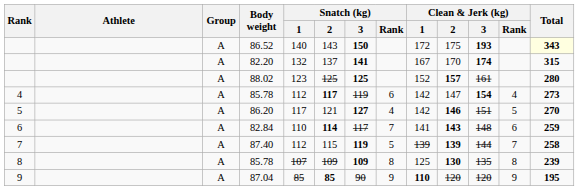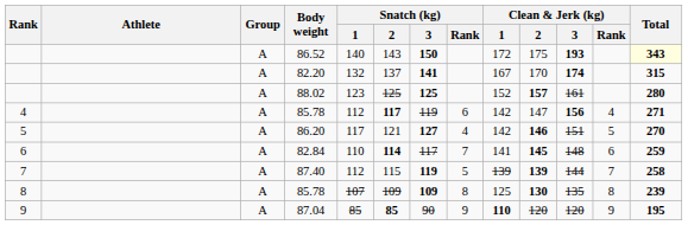 <table class = "wikitable" style="text-align:center;">
 <tr>
 <th rowspan=2 width=40>Rank</th>
 <th rowspan=2 width=250>Athlete</th>
 <th rowspan=2 width=50>Group</th>
 <th rowspan=2 width=60>Body weight</th>
 <th colspan=4>Snatch (kg)</th>
 <th colspan=4>Clean & Jerk (kg)</th>
 <th rowspan=2 width=60>Total</th>
 </tr>
 <tr>
 <th width=40>1</th>
 <th width=40>2</th>
 <th width=40>3</th>
 <th width=40>Rank</th>
 <th width=40>1</th>
 <th width=40>2</th>
 <th width=40>3</th>
 <th width=40>Rank</th>
 </tr>
 <tr>
 <td></td>
 <td align=left></td>
 <td>A</td>
 <td>86.52</td>
 <td>140</td>
 <td>143</td>
 <td><strong>150</strong></td>
 <td></td>
 <td>172</td>
 <td>175</td>
 <td><strong>193</strong></td>
 <td></td>
 <td style="background: lightyellow;"><strong>343</strong></td>
 </tr>
 <tr>
 <td></td>
 <td align=left></td>
 <td>A</td>
 <td>82.20</td>
 <td>132</td>
 <td>137</td>
 <td><strong>141</strong></td>
 <td></td>
 <td>167</td>
 <td>170</td>
 <td><strong>174</strong></td>
 <td></td>
 <td><strong>315</strong></td>
 </tr>
 <tr>
 <td></td>
 <td align=left></td>
 <td>A</td>
 <td>88.02</td>
 <td>123</td>
 <td><s>125</s></td>
 <td><strong>125</strong></td>
 <td></td>
 <td>152</td>
 <td><strong>157</strong></td>
 <td><s>161</s></td>
 <td></td>
 <td><strong>280</strong></td>
 </tr>
 <tr>
 <td>4</td>
 <td align=left></td>
 <td>A</td>
 <td>85.78</td>
 <td>112</td>
 <td><strong>117</strong></td>
 <td><s>119</s></td>
 <td>6</td>
 <td>142</td>
 <td>147</td>
-<td><strong>154</strong></td>
+<td><strong>156</strong></td>
 <td>4</td>
-<td><strong>273</strong></td>
+<td><strong>271</strong></td>
 </tr>
 <tr>
 <td>5</td>
 <td align=left></td>
 <td>A</td>
 <td>86.20</td>
 <td>117</td>
 <td>121</td>
 <td><strong>127</strong></td>
 <td>4</td>
 <td>142</td>
 <td><strong>146</strong></td>
 <td><s>151</s></td>
 <td>5</td>
 <td><strong>270</strong></td>
 </tr>
 <tr>
 <td>6</td>
 <td align=left></td>
 <td>A</td>
 <td>82.84</td>
 <td>110</td>
 <td><strong>114</strong></td>
 <td><s>117</s></td>
 <td>7</td>
 <td>141</td>
-<td><strong>143</strong></td>
+<td><strong>145</strong></td>
 <td><s>148</s></td>
 <td>6</td>
 <td><strong>259</strong></td>
 </tr>
 <tr>
 <td>7</td>
 <td align=left></td>
 <td>A</td>
 <td>87.40</td>
 <td>112</td>
 <td>115</td>
 <td><strong>119</strong></td>
 <td>5</td>
 <td><s>139</s></td>
 <td><strong>139</strong></td>
 <td><s>144</s></td>
 <td>7</td>
 <td><strong>258</strong></td>
 </tr>
 <tr>
 <td>8</td>
 <td align=left></td>
 <td>A</td>
 <td>85.78</td>
 <td><s>107</s></td>
 <td><s>109</s></td>
 <td><strong>109</strong></td>
 <td>8</td>
 <td>125</td>
 <td><strong>130</strong></td>
 <td><s>135</s></td>
 <td>8</td>
 <td><strong>239</strong></td>
 </tr>
 <tr>
 <td>9</td>
 <td align=left></td>
 <td>A</td>
 <td>87.04</td>
 <td><s>85</s></td>
 <td><strong>85</strong></td>
 <td><s>90</s></td>
 <td>9</td>
 <td><strong>110</strong></td>
 <td><s>120</s></td>
 <td><s>120</s></td>
 <td>9</td>
 <td><strong>195</strong></td>
 </tr>
 </table>
